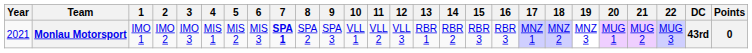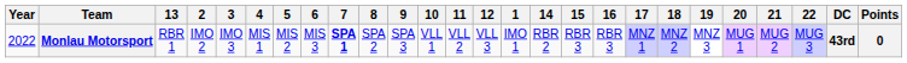 <table class="wikitable" style="text-align:center; font-size:85%">
 <tr>
 <th>Year</th>
 <th>Team</th>
-<th>1</th>
+<th>13</th>
 <th>2</th>
 <th>3</th>
 <th>4</th>
 <th>5</th>
 <th>6</th>
 <th>7</th>
 <th>8</th>
 <th>9</th>
 <th>10</th>
 <th>11</th>
 <th>12</th>
-<th>13</th>
+<th>1</th>
 <th>14</th>
 <th>15</th>
 <th>16</th>
 <th>17</th>
 <th>18</th>
 <th>19</th>
 <th>20</th>
 <th>21</th>
 <th>22</th>
 <th>DC</th>
 <th>Points</th>
 </tr>
 <tr>
-<td><a href='#'>2021</a></td>
+<td><a href='#'>2022</a></td>
 <th nowrap><a href='#'>Monlau Motorsport</a></th>
-<td><a href='#'>IMO<br>1</a></td>
+<td><a href='#'>RBR<br>1</a></td>
 <td><a href='#'>IMO<br>2</a></td>
 <td><a href='#'>IMO<br>3</a></td>
 <td><a href='#'>MIS<br>1</a></td>
 <td><a href='#'>MIS<br>2</a></td>
 <td><a href='#'>MIS<br>3</a></td>
 <td><strong><a href='#'>SPA<br>1</a></strong></td>
 <td><a href='#'>SPA<br>2</a></td>
 <td><a href='#'>SPA<br>3</a></td>
 <td><a href='#'>VLL<br>1</a></td>
 <td><a href='#'>VLL<br>2</a></td>
 <td><a href='#'>VLL<br>3</a></td>
-<td><a href='#'>RBR<br>1</a></td>
+<td><a href='#'>IMO<br>1</a></td>
 <td><a href='#'>RBR<br>2</a></td>
 <td><a href='#'>RBR<br>3</a></td>
 <td><a href='#'>RBR<br>3</a></td>
 <td style="background:#CFCFFF"><a href='#'>MNZ<br>1</a><br></td>
 <td style="background:#CFCFFF"><a href='#'>MNZ<br>2</a><br></td>
 <td style="background:#FFFFFF"><a href='#'>MNZ<br>3</a><br></td>
 <td style="background:#EFCFFF"><a href='#'>MUG<br>1</a><br></td>
 <td style="background:#EFCFFF"><a href='#'>MUG<br>2</a><br></td>
 <td style="background:#CFCFFF"><a href='#'>MUG<br>3</a><br></td>
 <th>43rd</th>
 <th>0</th>
 </tr>
 </table>
